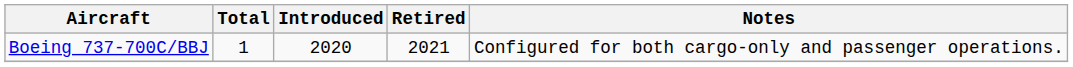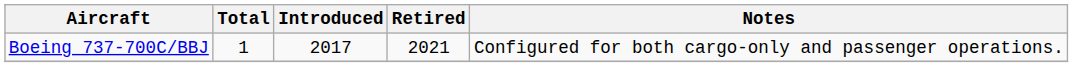 <table class="wikitable" style="margin:0.5em auto; text-align:center">
 <tr>
 <th>Aircraft</th>
 <th>Total</th>
 <th>Introduced</th>
 <th>Retired</th>
 <th>Notes</th>
 </tr>
 <tr>
 <td><a href='#'>Boeing 737-700C/BBJ</a></td>
 <td>1</td>
-<td>2020</td>
+<td>2017</td>
 <td>2021</td>
 <td>Configured for both cargo-only and passenger operations.</td>
 </tr>
 <tr>
 </tr>
 </table>
